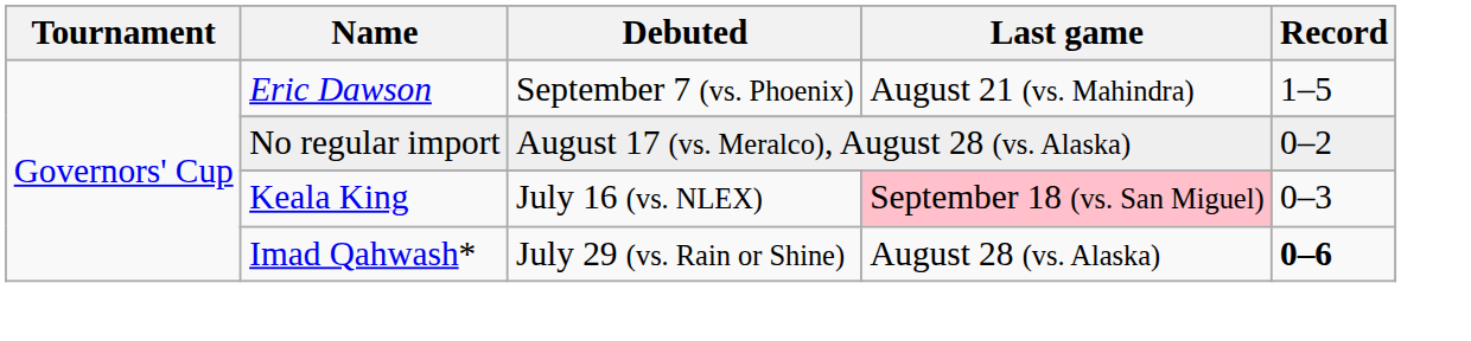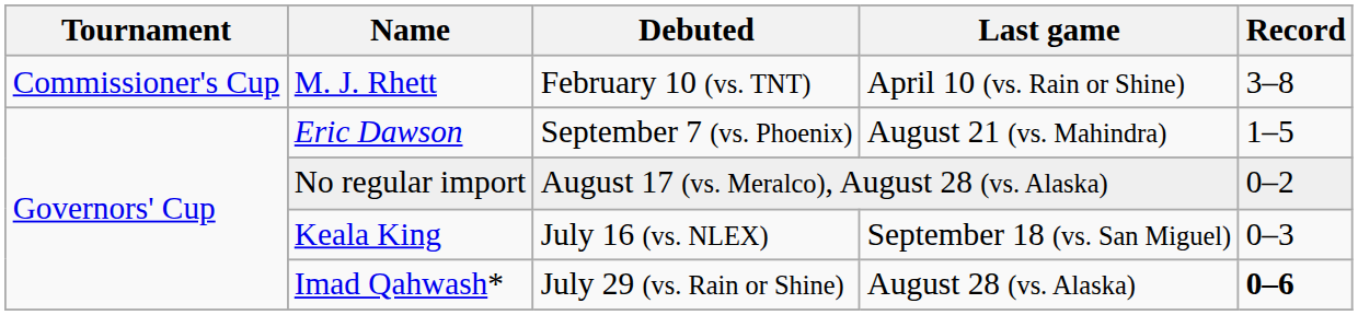 <table class="wikitable">
 <tr>
 <th>Tournament</th>
 <th>Name</th>
 <th>Debuted</th>
 <th>Last game</th>
 <th>Record</th>
+</tr>
+<tr>
+<td><a href='#'>Commissioner's Cup</a></td>
+<td><a href='#'>M. J. Rhett</a></td>
+<td>February 10 <small>(vs. TNT)</small></td>
+<td>April 10 <small>(vs. Rain or Shine)</small></td>
+<td>3–8</td>
 </tr>
 <tr>
 <td rowspan=4><a href='#'>Governors' Cup</a></td>
 <td> <em><a href='#'>Eric Dawson</a></em></td>
 <td>September 7 <small>(vs. Phoenix)</small></td>
 <td>August 21 <small>(vs. Mahindra)</small></td>
 <td>1–5</td>
 </tr>
 <tr bgcolor=#efefef>
 <td>No regular import</td>
 <td colspan=2>August 17 <small>(vs. Meralco)</small>, August 28 <small>(vs. Alaska)</small></td>
 <td>0–2</td>
 </tr>
 <tr>
 <td> <a href='#'>Keala King</a></td>
 <td>July 16 <small>(vs. NLEX)</small></td>
-<td style="background: pink;">September 18 <small>(vs. San Miguel)</small></td>
+<td>September 18 <small>(vs. San Miguel)</small></td>
 <td>0–3</td>
 </tr>
 <tr>
 <td> <a href='#'>Imad Qahwash</a>*</td>
 <td>July 29 <small>(vs. Rain or Shine)</small></td>
 <td>August 28 <small>(vs. Alaska)</small></td>
 <td><strong>0–6</strong></td>
 </tr>
 </table>
